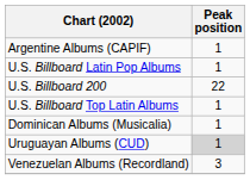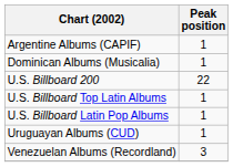 <table class="wikitable">
 <tr>
 <th align="left">Chart (2002)</th>
 <th align="left">Peak<br>position</th>
 </tr>
 <tr>
 <td>Argentine Albums (CAPIF)</td>
 <td align="center">1</td>
 </tr>
 <tr>
-<td align="left">U.S. <em>Billboard</em> <a href='#'>Latin Pop Albums</a></td>
+<td>Dominican Albums (Musicalia)</td>
 <td align="center">1</td>
 </tr>
 <tr>
 <td align="left">U.S. <em>Billboard 200</em></td>
 <td align="center">22</td>
 </tr>
 <tr>
 <td align="left">U.S. <em>Billboard</em> <a href='#'>Top Latin Albums</a></td>
 <td align="center">1</td>
 </tr>
 <tr>
-<td>Dominican Albums (Musicalia)</td>
+<td align="left">U.S. <em>Billboard</em> <a href='#'>Latin Pop Albums</a></td>
 <td align="center">1</td>
 </tr>
 <tr>
 <td align="left">Uruguayan Albums (<a href='#'>CUD</a>)</td>
-<td align="center" style="background: lightgrey;">1</td>
+<td align="center">1</td>
 </tr>
 <tr>
 <td>Venezuelan Albums (Recordland)</td>
 <td align="center">3</td>
 </tr>
 <tr>
 </tr>
 </table>
